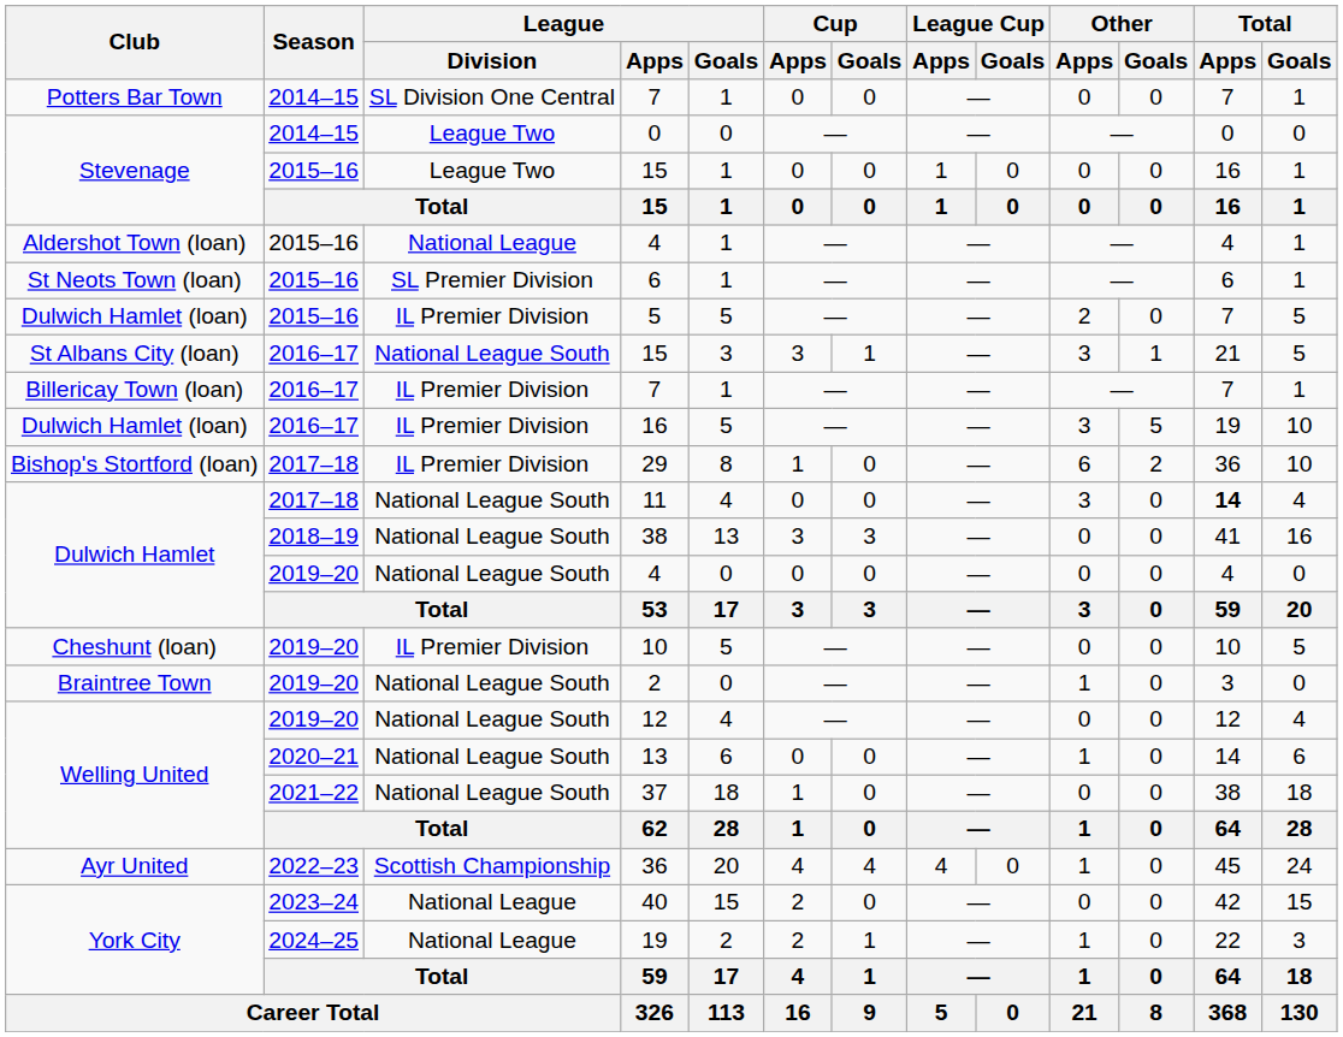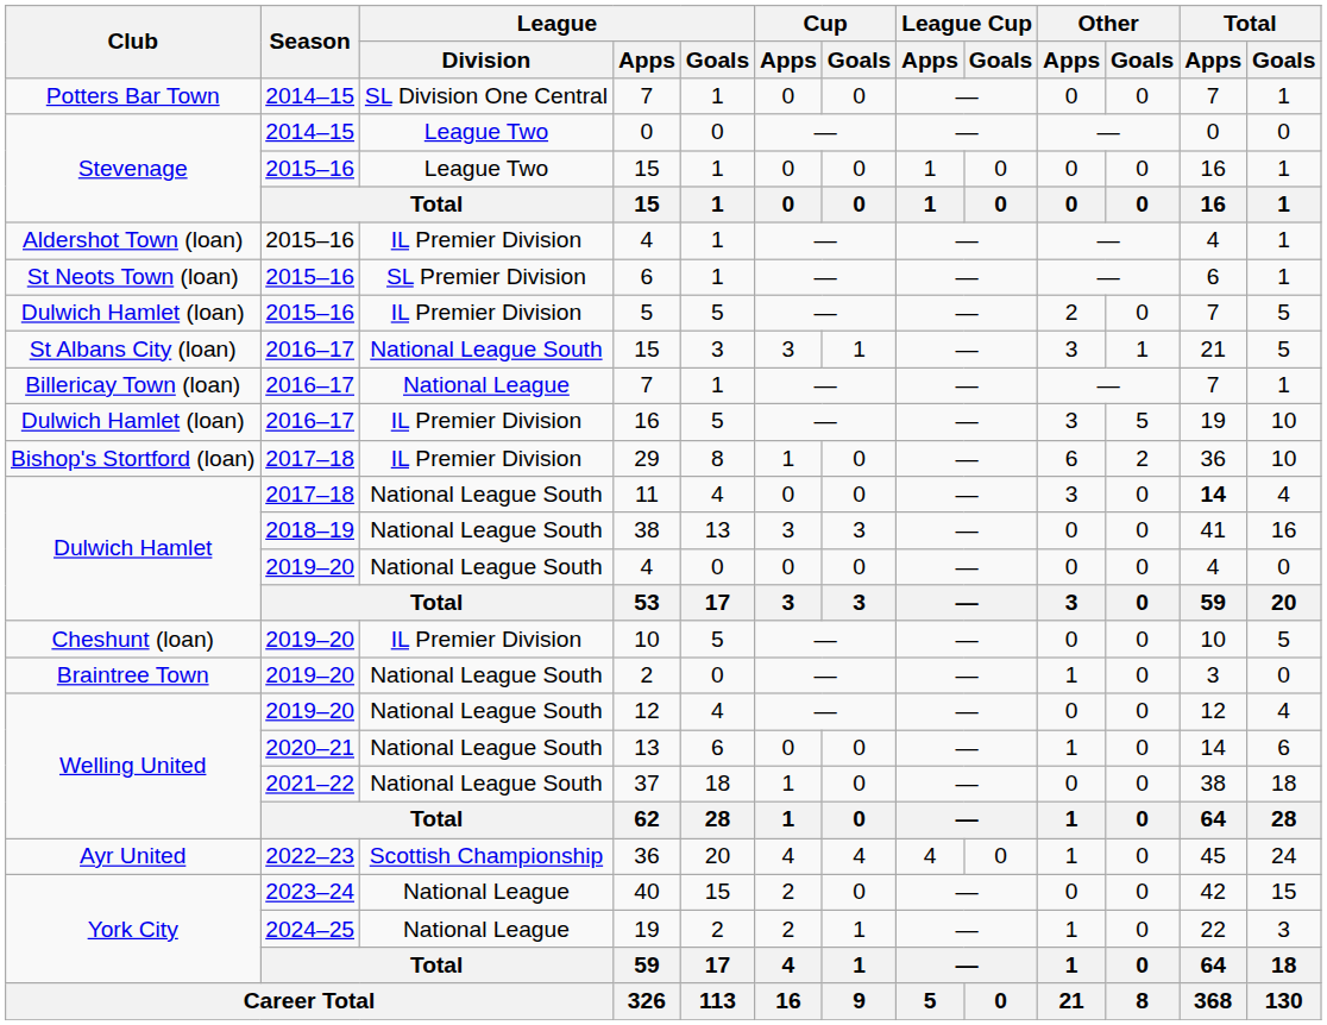 <table class="wikitable" style="text-align: center;">
 <tr>
 <th rowspan="2">Club</th>
 <th rowspan="2">Season</th>
 <th colspan="3">League</th>
 <th colspan="2">Cup</th>
 <th colspan="2">League Cup</th>
 <th colspan="2">Other</th>
 <th colspan="2">Total</th>
 </tr>
 <tr>
 <th>Division</th>
 <th>Apps</th>
 <th>Goals</th>
 <th>Apps</th>
 <th>Goals</th>
 <th>Apps</th>
 <th>Goals</th>
 <th>Apps</th>
 <th>Goals</th>
 <th>Apps</th>
 <th>Goals</th>
 </tr>
 <tr>
 <td><a href='#'>Potters Bar Town</a></td>
 <td><a href='#'>2014–15</a></td>
 <td><a href='#'>SL</a> Division One Central</td>
 <td>7</td>
 <td>1</td>
 <td>0</td>
 <td>0</td>
 <td colspan=2>—</td>
 <td>0</td>
 <td>0</td>
 <td>7</td>
 <td>1</td>
 </tr>
 <tr>
 <td rowspan="3"><a href='#'>Stevenage</a></td>
 <td><a href='#'>2014–15</a></td>
 <td><a href='#'>League Two</a></td>
 <td>0</td>
 <td>0</td>
 <td colspan=2>—</td>
 <td colspan=2>—</td>
 <td colspan=2>—</td>
 <td>0</td>
 <td>0</td>
 </tr>
 <tr>
 <td><a href='#'>2015–16</a></td>
 <td>League Two</td>
 <td>15</td>
 <td>1</td>
 <td>0</td>
 <td>0</td>
 <td>1</td>
 <td>0</td>
 <td>0</td>
 <td>0</td>
 <td>16</td>
 <td>1</td>
 </tr>
 <tr>
 <th colspan="2">Total</th>
 <th>15</th>
 <th>1</th>
 <th>0</th>
 <th>0</th>
 <th>1</th>
 <th>0</th>
 <th>0</th>
 <th>0</th>
 <th>16</th>
 <th>1</th>
 </tr>
 <tr>
 <td><a href='#'>Aldershot Town</a> (loan)</td>
 <td>2015–16</td>
-<td><a href='#'>National League</a></td>
+<td><a href='#'>IL</a> Premier Division</td>
 <td>4</td>
 <td>1</td>
 <td colspan=2>—</td>
 <td colspan=2>—</td>
 <td colspan=2>—</td>
 <td>4</td>
 <td>1</td>
 </tr>
 <tr>
 <td><a href='#'>St Neots Town</a> (loan)</td>
 <td><a href='#'>2015–16</a></td>
 <td><a href='#'>SL</a> Premier Division</td>
 <td>6</td>
 <td>1</td>
 <td colspan=2>—</td>
 <td colspan=2>—</td>
 <td colspan=2>—</td>
 <td>6</td>
 <td>1</td>
 </tr>
 <tr>
 <td><a href='#'>Dulwich Hamlet</a> (loan)</td>
 <td><a href='#'>2015–16</a></td>
 <td><a href='#'>IL</a> Premier Division</td>
 <td>5</td>
 <td>5</td>
 <td colspan=2>—</td>
 <td colspan=2>—</td>
 <td>2</td>
 <td>0</td>
 <td>7</td>
 <td>5</td>
 </tr>
 <tr>
 <td><a href='#'>St Albans City</a> (loan)</td>
 <td><a href='#'>2016–17</a></td>
 <td><a href='#'>National League South</a></td>
 <td>15</td>
 <td>3</td>
 <td>3</td>
 <td>1</td>
 <td colspan=2>—</td>
 <td>3</td>
 <td>1</td>
 <td>21</td>
 <td>5</td>
 </tr>
 <tr>
 <td><a href='#'>Billericay Town</a> (loan)</td>
 <td><a href='#'>2016–17</a></td>
-<td><a href='#'>IL</a> Premier Division</td>
+<td><a href='#'>National League</a></td>
 <td>7</td>
 <td>1</td>
 <td colspan=2>—</td>
 <td colspan=2>—</td>
 <td colspan=2>—</td>
 <td>7</td>
 <td>1</td>
 </tr>
 <tr>
 <td><a href='#'>Dulwich Hamlet</a> (loan)</td>
 <td><a href='#'>2016–17</a></td>
 <td><a href='#'>IL</a> Premier Division</td>
 <td>16</td>
 <td>5</td>
 <td colspan=2>—</td>
 <td colspan=2>—</td>
 <td>3</td>
 <td>5</td>
 <td>19</td>
 <td>10</td>
 </tr>
 <tr>
 <td><a href='#'>Bishop's Stortford</a> (loan)</td>
 <td><a href='#'>2017–18</a></td>
 <td><a href='#'>IL</a> Premier Division</td>
 <td>29</td>
 <td>8</td>
 <td>1</td>
 <td>0</td>
 <td colspan=2>—</td>
 <td>6</td>
 <td>2</td>
 <td>36</td>
 <td>10</td>
 </tr>
 <tr>
 <td rowspan="4"><a href='#'>Dulwich Hamlet</a></td>
 <td><a href='#'>2017–18</a></td>
 <td>National League South</td>
 <td>11</td>
 <td>4</td>
 <td>0</td>
 <td>0</td>
 <td colspan=2>—</td>
 <td>3</td>
 <td>0</td>
 <td><strong>14</strong></td>
 <td>4</td>
 </tr>
 <tr>
 <td><a href='#'>2018–19</a></td>
 <td>National League South</td>
 <td>38</td>
 <td>13</td>
 <td>3</td>
 <td>3</td>
 <td colspan=2>—</td>
 <td>0</td>
 <td>0</td>
 <td>41</td>
 <td>16</td>
 </tr>
 <tr>
 <td><a href='#'>2019–20</a></td>
 <td>National League South</td>
 <td>4</td>
 <td>0</td>
 <td>0</td>
 <td>0</td>
 <td colspan=2>—</td>
 <td>0</td>
 <td>0</td>
 <td>4</td>
 <td>0</td>
 </tr>
 <tr>
 <th colspan="2">Total</th>
 <th>53</th>
 <th>17</th>
 <th>3</th>
 <th>3</th>
 <th colspan=2>—</th>
 <th>3</th>
 <th>0</th>
 <th>59</th>
 <th>20</th>
 </tr>
 <tr>
 <td><a href='#'>Cheshunt</a> (loan)</td>
 <td><a href='#'>2019–20</a></td>
 <td><a href='#'>IL</a> Premier Division</td>
 <td>10</td>
 <td>5</td>
 <td colspan=2>—</td>
 <td colspan=2>—</td>
 <td>0</td>
 <td>0</td>
 <td>10</td>
 <td>5</td>
 </tr>
 <tr>
 <td><a href='#'>Braintree Town</a></td>
 <td><a href='#'>2019–20</a></td>
 <td>National League South</td>
 <td>2</td>
 <td>0</td>
 <td colspan=2>—</td>
 <td colspan=2>—</td>
 <td>1</td>
 <td>0</td>
 <td>3</td>
 <td>0</td>
 </tr>
 <tr>
 <td rowspan="4"><a href='#'>Welling United</a></td>
 <td><a href='#'>2019–20</a></td>
 <td>National League South</td>
 <td>12</td>
 <td>4</td>
 <td colspan=2>—</td>
 <td colspan=2>—</td>
 <td>0</td>
 <td>0</td>
 <td>12</td>
 <td>4</td>
 </tr>
 <tr>
 <td><a href='#'>2020–21</a></td>
 <td>National League South</td>
 <td>13</td>
 <td>6</td>
 <td>0</td>
 <td>0</td>
 <td colspan=2>—</td>
 <td>1</td>
 <td>0</td>
 <td>14</td>
 <td>6</td>
 </tr>
 <tr>
 <td><a href='#'>2021–22</a></td>
 <td>National League South</td>
 <td>37</td>
 <td>18</td>
 <td>1</td>
 <td>0</td>
 <td colspan=2>—</td>
 <td>0</td>
 <td>0</td>
 <td>38</td>
 <td>18</td>
 </tr>
 <tr>
 <th colspan="2">Total</th>
 <th>62</th>
 <th>28</th>
 <th>1</th>
 <th>0</th>
 <th colspan=2>—</th>
 <th>1</th>
 <th>0</th>
 <th>64</th>
 <th>28</th>
 </tr>
 <tr>
 <td><a href='#'>Ayr United</a></td>
 <td><a href='#'>2022–23</a></td>
 <td><a href='#'>Scottish Championship</a></td>
 <td>36</td>
 <td>20</td>
 <td>4</td>
 <td>4</td>
 <td>4</td>
 <td>0</td>
 <td>1</td>
 <td>0</td>
 <td>45</td>
 <td>24</td>
 </tr>
 <tr>
 <td rowspan="3"><a href='#'>York City</a></td>
 <td><a href='#'>2023–24</a></td>
 <td>National League</td>
 <td>40</td>
 <td>15</td>
 <td>2</td>
 <td>0</td>
 <td colspan=2>—</td>
 <td>0</td>
 <td>0</td>
 <td>42</td>
 <td>15</td>
 </tr>
 <tr>
 <td><a href='#'>2024–25</a></td>
 <td>National League</td>
 <td>19</td>
 <td>2</td>
 <td>2</td>
 <td>1</td>
 <td colspan=2>—</td>
 <td>1</td>
 <td>0</td>
 <td>22</td>
 <td>3</td>
 </tr>
 <tr>
 <th colspan="2">Total</th>
 <th>59</th>
 <th>17</th>
 <th>4</th>
 <th>1</th>
 <th colspan=2>—</th>
 <th>1</th>
 <th>0</th>
 <th>64</th>
 <th>18</th>
 </tr>
 <tr>
 <th colspan="3">Career Total</th>
 <th>326</th>
 <th>113</th>
 <th>16</th>
 <th>9</th>
 <th>5</th>
 <th>0</th>
 <th>21</th>
 <th>8</th>
 <th>368</th>
 <th>130</th>
 </tr>
 </table>
